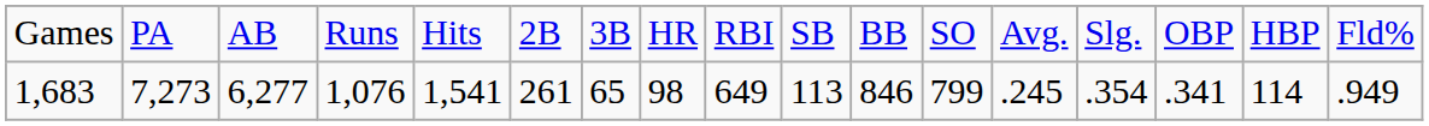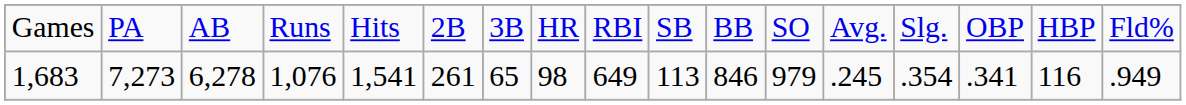 <table class="wikitable">
 <tr>
 <td>Games</td>
 <td><a href='#'>PA</a></td>
 <td><a href='#'>AB</a></td>
 <td><a href='#'>Runs</a></td>
 <td><a href='#'>Hits</a></td>
 <td><a href='#'>2B</a></td>
 <td><a href='#'>3B</a></td>
 <td><a href='#'>HR</a></td>
 <td><a href='#'>RBI</a></td>
 <td><a href='#'>SB</a></td>
 <td><a href='#'>BB</a></td>
 <td><a href='#'>SO</a></td>
 <td><a href='#'>Avg.</a></td>
 <td><a href='#'>Slg.</a></td>
 <td><a href='#'>OBP</a></td>
 <td><a href='#'>HBP</a></td>
 <td><a href='#'>Fld%</a></td>
 </tr>
 <tr>
 <td>1,683</td>
 <td>7,273</td>
-<td>6,277</td>
+<td>6,278</td>
 <td>1,076</td>
 <td>1,541</td>
 <td>261</td>
 <td>65</td>
 <td>98</td>
 <td>649</td>
 <td>113</td>
 <td>846</td>
-<td>799</td>
+<td>979</td>
 <td>.245</td>
 <td>.354</td>
 <td>.341</td>
-<td>114</td>
+<td>116</td>
 <td>.949</td>
 </tr>
 </table>
